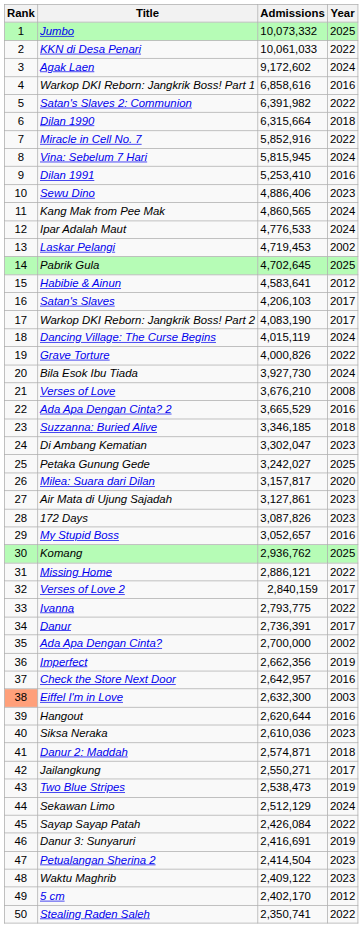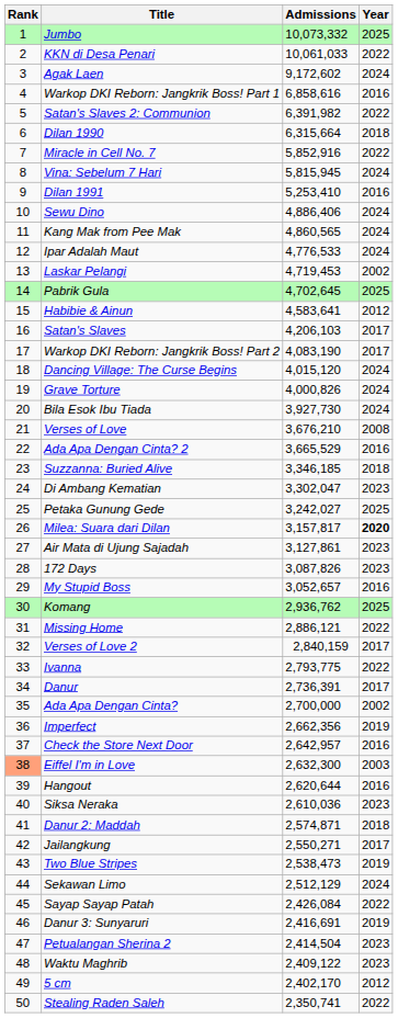 <table class="wikitable sortable col3right">
 <tr>
 <th>Rank</th>
 <th>Title</th>
 <th>Admissions</th>
 <th>Year</th>
 </tr>
 <tr style="background-color:#b6fcb6;">
 <td align="center">1</td>
 <td><em><a href='#'>Jumbo</a></em></td>
 <td>10,073,332</td>
 <td>2025</td>
 </tr>
 <tr>
 <td align="center">2</td>
 <td><em><a href='#'>KKN di Desa Penari</a></em></td>
 <td>10,061,033</td>
 <td>2022</td>
 </tr>
 <tr>
 <td align="center">3</td>
 <td><em><a href='#'>Agak Laen</a></em></td>
 <td>9,172,602</td>
 <td>2024</td>
 </tr>
 <tr>
 <td align="center">4</td>
 <td><em>Warkop DKI Reborn: Jangkrik Boss! Part 1</em></td>
 <td>6,858,616</td>
 <td>2016</td>
 </tr>
 <tr>
 <td align="center">5</td>
 <td><em><a href='#'>Satan's Slaves 2: Communion</a></em></td>
 <td>6,391,982</td>
 <td>2022</td>
 </tr>
 <tr>
 <td align="center">6</td>
 <td><em><a href='#'>Dilan 1990</a></em></td>
 <td>6,315,664</td>
 <td>2018</td>
 </tr>
 <tr>
 <td align="center">7</td>
 <td><em><a href='#'>Miracle in Cell No. 7</a></em></td>
 <td>5,852,916</td>
 <td>2022</td>
 </tr>
 <tr>
 <td align="center">8</td>
 <td><em><a href='#'>Vina: Sebelum 7 Hari</a></em></td>
 <td>5,815,945</td>
 <td>2024</td>
 </tr>
 <tr>
 <td align="center">9</td>
 <td><em><a href='#'>Dilan 1991</a></em></td>
 <td>5,253,410</td>
 <td>2016</td>
 </tr>
 <tr>
 <td align="center">10</td>
 <td><em><a href='#'>Sewu Dino</a></em></td>
 <td>4,886,406</td>
-<td>2023</td>
+<td>2024</td>
 </tr>
 <tr>
 <td align="center">11</td>
 <td><em>Kang Mak from Pee Mak</em></td>
 <td>4,860,565</td>
 <td>2024</td>
 </tr>
 <tr>
 <td align="center">12</td>
 <td><em>Ipar Adalah Maut</em></td>
 <td>4,776,533</td>
 <td>2024</td>
 </tr>
 <tr>
 <td align="center">13</td>
 <td><em><a href='#'>Laskar Pelangi</a></em></td>
 <td>4,719,453</td>
 <td>2002</td>
 </tr>
 <tr style="background-color:#b6fcb6;">
 <td align="center">14</td>
 <td><em>Pabrik Gula</em></td>
 <td>4,702,645</td>
 <td>2025</td>
 </tr>
 <tr>
 <td align="center">15</td>
 <td><em><a href='#'>Habibie & Ainun</a></em></td>
 <td>4,583,641</td>
 <td>2012</td>
 </tr>
 <tr>
 <td align="center">16</td>
 <td><em><a href='#'>Satan's Slaves</a></em></td>
 <td>4,206,103</td>
 <td>2017</td>
 </tr>
 <tr>
 <td align="center">17</td>
 <td><em>Warkop DKI Reborn: Jangkrik Boss! Part 2</em></td>
 <td>4,083,190</td>
 <td>2017</td>
 </tr>
 <tr>
 <td align="center">18</td>
 <td><em><a href='#'>Dancing Village: The Curse Begins</a></em></td>
-<td>4,015,119</td>
+<td>4,015,120</td>
 <td>2024</td>
 </tr>
 <tr>
 <td align="center">19</td>
 <td><em><a href='#'>Grave Torture</a></em></td>
 <td>4,000,826</td>
-<td>2022</td>
+<td>2024</td>
 </tr>
 <tr>
 <td align="center">20</td>
 <td><em>Bila Esok Ibu Tiada</em></td>
 <td>3,927,730</td>
 <td>2024</td>
 </tr>
 <tr>
 <td align="center">21</td>
 <td><em><a href='#'>Verses of Love</a></em></td>
 <td>3,676,210</td>
 <td>2008</td>
 </tr>
 <tr>
 <td align="center">22</td>
 <td><em><a href='#'>Ada Apa Dengan Cinta? 2</a></em></td>
 <td>3,665,529</td>
 <td>2016</td>
 </tr>
 <tr>
 <td align="center">23</td>
 <td><em><a href='#'>Suzzanna: Buried Alive</a></em></td>
 <td>3,346,185</td>
 <td>2018</td>
 </tr>
 <tr>
 <td align="center">24</td>
 <td><em>Di Ambang Kematian</em></td>
 <td>3,302,047</td>
 <td>2023</td>
 </tr>
 <tr>
 <td align="center">25</td>
 <td><em>Petaka Gunung Gede</em></td>
 <td>3,242,027</td>
 <td>2025</td>
 </tr>
 <tr>
 <td align="center">26</td>
 <td><em><a href='#'>Milea: Suara dari Dilan</a></em></td>
 <td>3,157,817</td>
-<td>2020</td>
+<td><strong>2020</strong></td>
 </tr>
 <tr>
 <td align="center">27</td>
 <td><em>Air Mata di Ujung Sajadah</em></td>
 <td>3,127,861</td>
 <td>2023</td>
 </tr>
 <tr>
 <td align="center">28</td>
 <td><em>172 Days</em></td>
 <td>3,087,826</td>
 <td>2023</td>
 </tr>
 <tr>
 <td align="center">29</td>
 <td><em><a href='#'>My Stupid Boss</a></em></td>
 <td>3,052,657</td>
 <td>2016</td>
 </tr>
 <tr style="background-color:#b6fcb6;">
 <td align="center">30</td>
 <td><em>Komang</em></td>
 <td>2,936,762</td>
 <td>2025</td>
 </tr>
 <tr>
 <td align="center">31</td>
 <td><em><a href='#'>Missing Home</a></em></td>
 <td>2,886,121</td>
 <td>2022</td>
 </tr>
 <tr>
 <td align="center">32</td>
 <td><em><a href='#'>Verses of Love 2</a></em></td>
 <td align="center">2,840,159</td>
 <td>2017</td>
 </tr>
 <tr>
 <td align="center">33</td>
 <td><em><a href='#'>Ivanna</a></em></td>
 <td>2,793,775</td>
 <td>2022</td>
 </tr>
 <tr>
 <td align="center">34</td>
 <td><em><a href='#'>Danur</a></em></td>
 <td>2,736,391</td>
 <td>2017</td>
 </tr>
 <tr>
 <td align="center">35</td>
 <td><em><a href='#'>Ada Apa Dengan Cinta?</a></em></td>
 <td>2,700,000</td>
 <td>2002</td>
 </tr>
 <tr>
 <td align="center">36</td>
 <td><em><a href='#'>Imperfect</a></em></td>
 <td>2,662,356</td>
 <td>2019</td>
 </tr>
 <tr>
 <td align="center">37</td>
 <td><em><a href='#'>Check the Store Next Door</a></em></td>
 <td>2,642,957</td>
 <td>2016</td>
 </tr>
 <tr>
 <td align="center" style="background: lightsalmon;">38</td>
 <td><em><a href='#'>Eiffel I'm in Love</a></em></td>
 <td>2,632,300</td>
 <td>2003</td>
 </tr>
 <tr>
 <td align="center">39</td>
 <td><em>Hangout</em></td>
 <td>2,620,644</td>
 <td>2016</td>
 </tr>
 <tr>
 <td align="center">40</td>
 <td><em>Siksa Neraka</em></td>
 <td>2,610,036</td>
 <td>2023</td>
 </tr>
 <tr>
 <td align="center">41</td>
 <td><em><a href='#'>Danur 2: Maddah</a></em></td>
 <td>2,574,871</td>
 <td>2018</td>
 </tr>
 <tr>
 <td align="center">42</td>
 <td><em>Jailangkung</em></td>
 <td>2,550,271</td>
 <td>2017</td>
 </tr>
 <tr>
 <td align="center">43</td>
 <td><em><a href='#'>Two Blue Stripes</a></em></td>
 <td>2,538,473</td>
 <td>2019</td>
 </tr>
 <tr>
 <td align="center">44</td>
 <td><em>Sekawan Limo</em></td>
 <td>2,512,129</td>
 <td>2024</td>
 </tr>
 <tr>
 <td align="center">45</td>
 <td><em>Sayap Sayap Patah</em></td>
 <td>2,426,084</td>
 <td>2022</td>
 </tr>
 <tr>
 <td align="center">46</td>
 <td><em>Danur 3: Sunyaruri</em></td>
 <td>2,416,691</td>
 <td>2019</td>
 </tr>
 <tr>
 <td align="center">47</td>
 <td><em><a href='#'>Petualangan Sherina 2</a></em></td>
 <td>2,414,504</td>
 <td>2023</td>
 </tr>
 <tr>
 <td align="center">48</td>
 <td><em>Waktu Maghrib</em></td>
 <td>2,409,122</td>
 <td>2023</td>
 </tr>
 <tr>
 <td align="center">49</td>
 <td><em><a href='#'>5 cm</a></em></td>
 <td>2,402,170</td>
 <td>2012</td>
 </tr>
 <tr>
 <td align="center">50</td>
 <td><em><a href='#'>Stealing Raden Saleh</a></em></td>
 <td>2,350,741</td>
 <td>2022</td>
 </tr>
 </table>
